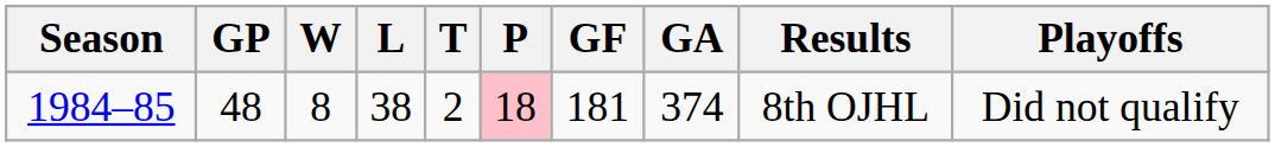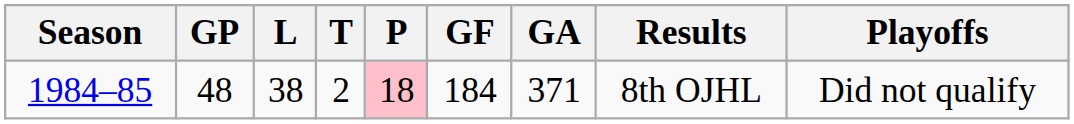 <table class="wikitable" style="width:30em; text-align: center;">
 <tr bgcolor="#dddddd">
 <th>Season</th>
 <th>GP</th>
-<th>W</th>
 <th>L</th>
 <th>T</th>
 <th>P</th>
 <th>GF</th>
 <th>GA</th>
 <th>Results</th>
 <th>Playoffs</th>
 </tr>
 <tr>
 <td><a href='#'>1984–85</a></td>
 <td>48</td>
-<td>8</td>
 <td>38</td>
 <td>2</td>
 <td style="background: pink;">18</td>
-<td>181</td>
-<td>374</td>
+<td>184</td>
+<td>371</td>
 <td>8th OJHL</td>
 <td>Did not qualify</td>
 </tr>
 </table>
